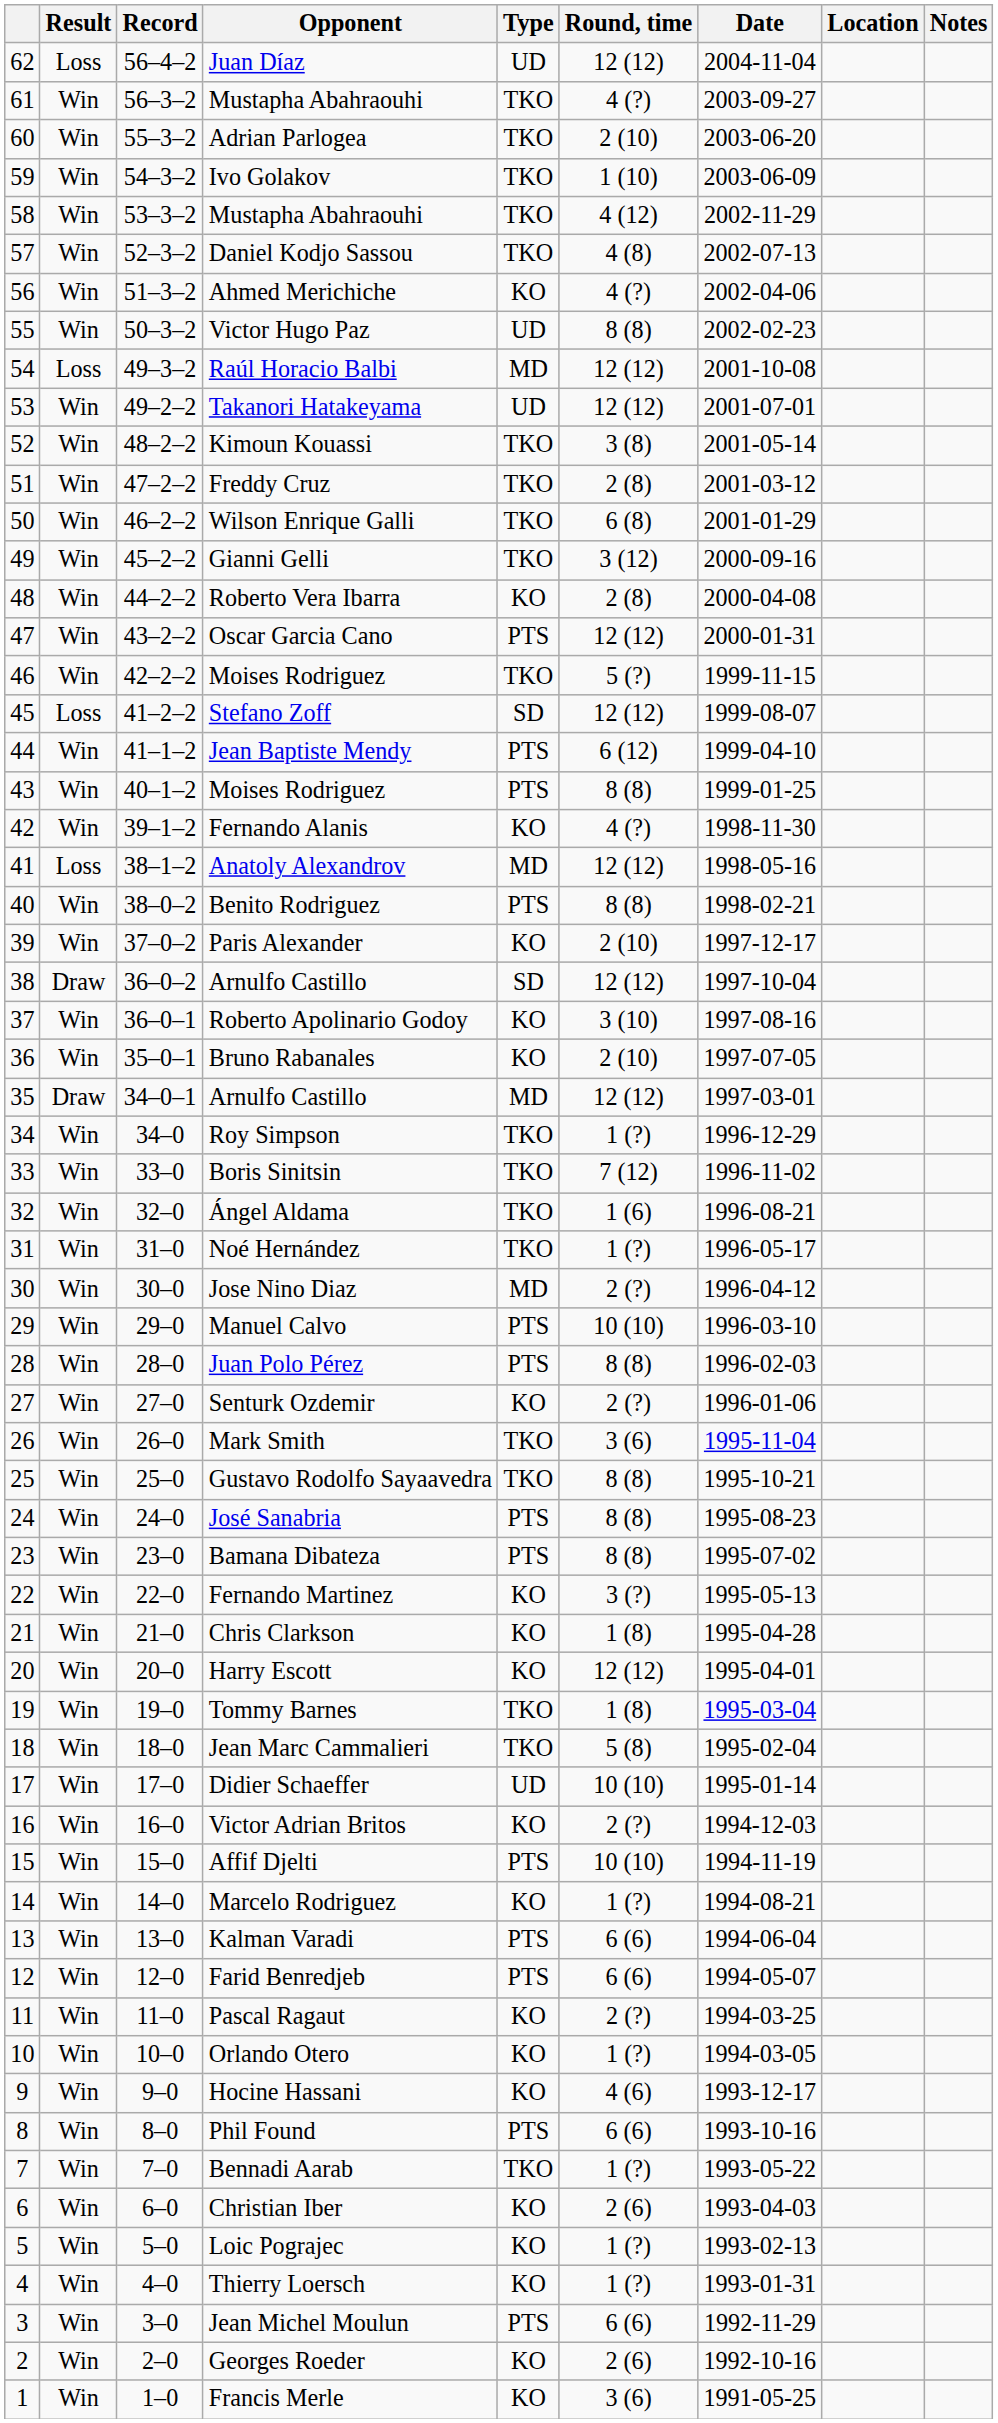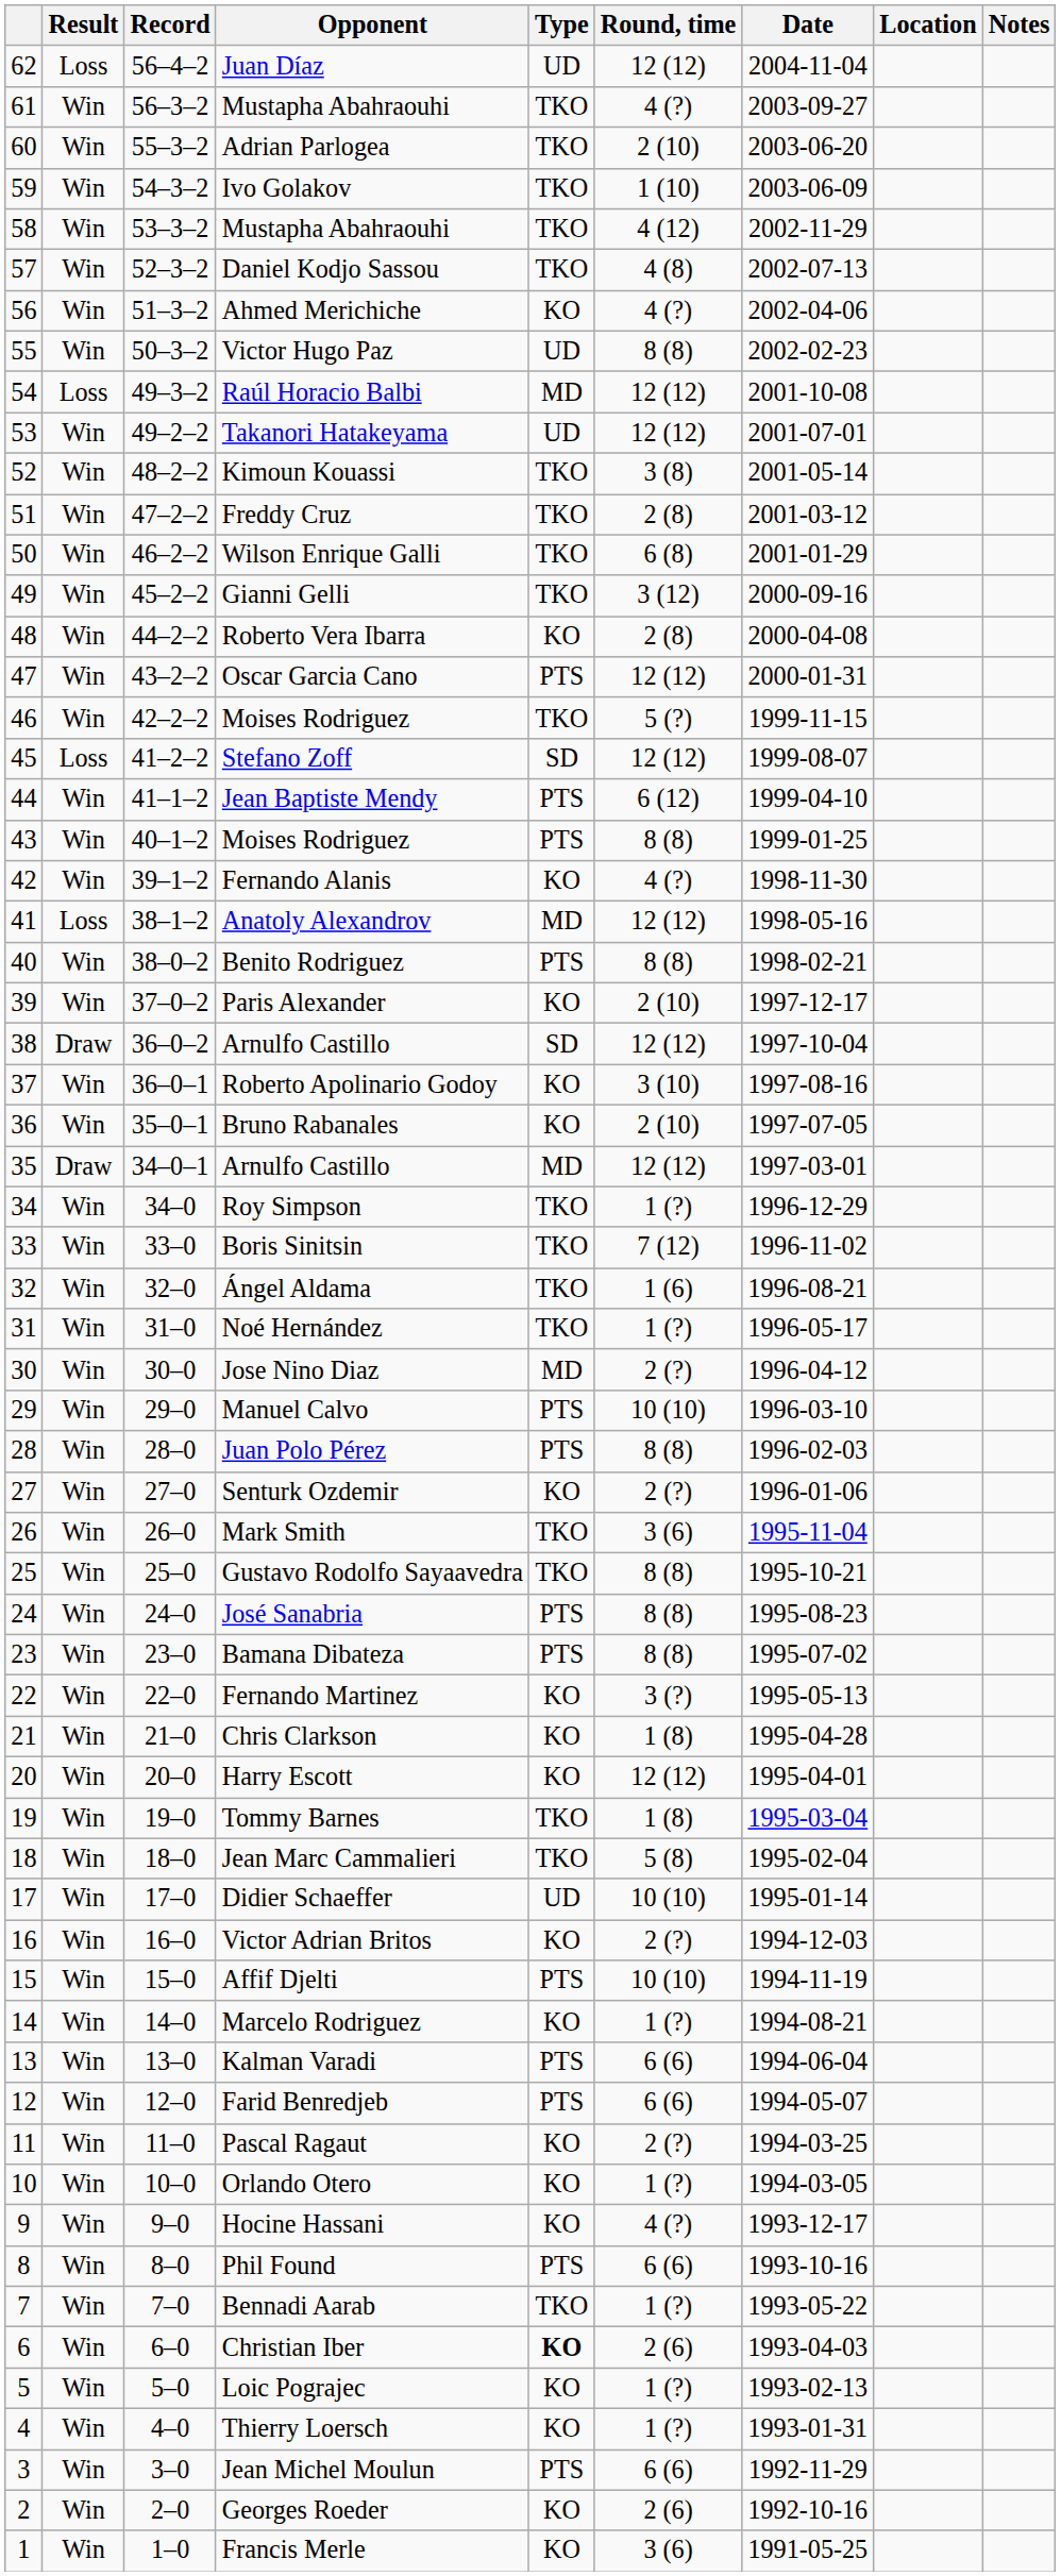 <table class=wikitable style=text-align:center>
 <tr>
 <th></th>
 <th>Result</th>
 <th>Record</th>
 <th>Opponent</th>
 <th>Type</th>
 <th>Round, time</th>
 <th>Date</th>
 <th>Location</th>
 <th>Notes</th>
 </tr>
 <tr>
 <td>62</td>
 <td>Loss</td>
 <td>56–4–2</td>
 <td align=left><a href='#'>Juan Díaz</a></td>
 <td>UD</td>
 <td>12 (12)</td>
 <td>2004-11-04</td>
 <td align=left></td>
 <td align=left></td>
 </tr>
 <tr>
 <td>61</td>
 <td>Win</td>
 <td>56–3–2</td>
 <td align=left>Mustapha Abahraouhi</td>
 <td>TKO</td>
 <td>4 (?)</td>
 <td>2003-09-27</td>
 <td align=left></td>
 <td align=left></td>
 </tr>
 <tr>
 <td>60</td>
 <td>Win</td>
 <td>55–3–2</td>
 <td align=left>Adrian Parlogea</td>
 <td>TKO</td>
 <td>2 (10)</td>
 <td>2003-06-20</td>
 <td align=left></td>
 <td align=left></td>
 </tr>
 <tr>
 <td>59</td>
 <td>Win</td>
 <td>54–3–2</td>
 <td align=left>Ivo Golakov</td>
 <td>TKO</td>
 <td>1 (10)</td>
 <td>2003-06-09</td>
 <td align=left></td>
 <td align=left></td>
 </tr>
 <tr>
 <td>58</td>
 <td>Win</td>
 <td>53–3–2</td>
 <td align=left>Mustapha Abahraouhi</td>
 <td>TKO</td>
 <td>4 (12)</td>
 <td>2002-11-29</td>
 <td align=left></td>
 <td align=left></td>
 </tr>
 <tr>
 <td>57</td>
 <td>Win</td>
 <td>52–3–2</td>
 <td align=left>Daniel Kodjo Sassou</td>
 <td>TKO</td>
 <td>4 (8)</td>
 <td>2002-07-13</td>
 <td align=left></td>
 <td align=left></td>
 </tr>
 <tr>
 <td>56</td>
 <td>Win</td>
 <td>51–3–2</td>
 <td align=left>Ahmed Merichiche</td>
 <td>KO</td>
 <td>4 (?)</td>
 <td>2002-04-06</td>
 <td align=left></td>
 <td align=left></td>
 </tr>
 <tr>
 <td>55</td>
 <td>Win</td>
 <td>50–3–2</td>
 <td align=left>Victor Hugo Paz</td>
 <td>UD</td>
 <td>8 (8)</td>
 <td>2002-02-23</td>
 <td align=left></td>
 <td align=left></td>
 </tr>
 <tr>
 <td>54</td>
 <td>Loss</td>
 <td>49–3–2</td>
 <td align=left><a href='#'>Raúl Horacio Balbi</a></td>
 <td>MD</td>
 <td>12 (12)</td>
 <td>2001-10-08</td>
 <td align=left></td>
 <td align=left></td>
 </tr>
 <tr>
 <td>53</td>
 <td>Win</td>
 <td>49–2–2</td>
 <td align=left><a href='#'>Takanori Hatakeyama</a></td>
 <td>UD</td>
 <td>12 (12)</td>
 <td>2001-07-01</td>
 <td align=left></td>
 <td align=left></td>
 </tr>
 <tr>
 <td>52</td>
 <td>Win</td>
 <td>48–2–2</td>
 <td align=left>Kimoun Kouassi</td>
 <td>TKO</td>
 <td>3 (8)</td>
 <td>2001-05-14</td>
 <td align=left></td>
 <td align=left></td>
 </tr>
 <tr>
 <td>51</td>
 <td>Win</td>
 <td>47–2–2</td>
 <td align=left>Freddy Cruz</td>
 <td>TKO</td>
 <td>2 (8)</td>
 <td>2001-03-12</td>
 <td align=left></td>
 <td align=left></td>
 </tr>
 <tr>
 <td>50</td>
 <td>Win</td>
 <td>46–2–2</td>
 <td align=left>Wilson Enrique Galli</td>
 <td>TKO</td>
 <td>6 (8)</td>
 <td>2001-01-29</td>
 <td align=left></td>
 <td align=left></td>
 </tr>
 <tr>
 <td>49</td>
 <td>Win</td>
 <td>45–2–2</td>
 <td align=left>Gianni Gelli</td>
 <td>TKO</td>
 <td>3 (12)</td>
 <td>2000-09-16</td>
 <td align=left></td>
 <td align=left></td>
 </tr>
 <tr>
 <td>48</td>
 <td>Win</td>
 <td>44–2–2</td>
 <td align=left>Roberto Vera Ibarra</td>
 <td>KO</td>
 <td>2 (8)</td>
 <td>2000-04-08</td>
 <td align=left></td>
 <td align=left></td>
 </tr>
 <tr>
 <td>47</td>
 <td>Win</td>
 <td>43–2–2</td>
 <td align=left>Oscar Garcia Cano</td>
 <td>PTS</td>
 <td>12 (12)</td>
 <td>2000-01-31</td>
 <td align=left></td>
 <td align=left></td>
 </tr>
 <tr>
 <td>46</td>
 <td>Win</td>
 <td>42–2–2</td>
 <td align=left>Moises Rodriguez</td>
 <td>TKO</td>
 <td>5 (?)</td>
 <td>1999-11-15</td>
 <td align=left></td>
 <td align=left></td>
 </tr>
 <tr>
 <td>45</td>
 <td>Loss</td>
 <td>41–2–2</td>
 <td align=left><a href='#'>Stefano Zoff</a></td>
 <td>SD</td>
 <td>12 (12)</td>
 <td>1999-08-07</td>
 <td align=left></td>
 <td align=left></td>
 </tr>
 <tr>
 <td>44</td>
 <td>Win</td>
 <td>41–1–2</td>
 <td align=left><a href='#'>Jean Baptiste Mendy</a></td>
 <td>PTS</td>
 <td>6 (12)</td>
 <td>1999-04-10</td>
 <td align=left></td>
 <td align=left></td>
 </tr>
 <tr>
 <td>43</td>
 <td>Win</td>
 <td>40–1–2</td>
 <td align=left>Moises Rodriguez</td>
 <td>PTS</td>
 <td>8 (8)</td>
 <td>1999-01-25</td>
 <td align=left></td>
 <td align=left></td>
 </tr>
 <tr>
 <td>42</td>
 <td>Win</td>
 <td>39–1–2</td>
 <td align=left>Fernando Alanis</td>
 <td>KO</td>
 <td>4 (?)</td>
 <td>1998-11-30</td>
 <td align=left></td>
 <td align=left></td>
 </tr>
 <tr>
 <td>41</td>
 <td>Loss</td>
 <td>38–1–2</td>
 <td align=left><a href='#'>Anatoly Alexandrov</a></td>
 <td>MD</td>
 <td>12 (12)</td>
 <td>1998-05-16</td>
 <td align=left></td>
 <td align=left></td>
 </tr>
 <tr>
 <td>40</td>
 <td>Win</td>
 <td>38–0–2</td>
 <td align=left>Benito Rodriguez</td>
 <td>PTS</td>
 <td>8 (8)</td>
 <td>1998-02-21</td>
 <td align=left></td>
 <td align=left></td>
 </tr>
 <tr>
 <td>39</td>
 <td>Win</td>
 <td>37–0–2</td>
 <td align=left>Paris Alexander</td>
 <td>KO</td>
 <td>2 (10)</td>
 <td>1997-12-17</td>
 <td align=left></td>
 <td align=left></td>
 </tr>
 <tr>
 <td>38</td>
 <td>Draw</td>
 <td>36–0–2</td>
 <td align=left>Arnulfo Castillo</td>
 <td>SD</td>
 <td>12 (12)</td>
 <td>1997-10-04</td>
 <td align=left></td>
 <td align=left></td>
 </tr>
 <tr>
 <td>37</td>
 <td>Win</td>
 <td>36–0–1</td>
 <td align=left>Roberto Apolinario Godoy</td>
 <td>KO</td>
 <td>3 (10)</td>
 <td>1997-08-16</td>
 <td align=left></td>
 <td align=left></td>
 </tr>
 <tr>
 <td>36</td>
 <td>Win</td>
 <td>35–0–1</td>
 <td align=left>Bruno Rabanales</td>
 <td>KO</td>
 <td>2 (10)</td>
 <td>1997-07-05</td>
 <td align=left></td>
 <td align=left></td>
 </tr>
 <tr>
 <td>35</td>
 <td>Draw</td>
 <td>34–0–1</td>
 <td align=left>Arnulfo Castillo</td>
 <td>MD</td>
 <td>12 (12)</td>
 <td>1997-03-01</td>
 <td align=left></td>
 <td align=left></td>
 </tr>
 <tr>
 <td>34</td>
 <td>Win</td>
 <td>34–0</td>
 <td align=left>Roy Simpson</td>
 <td>TKO</td>
 <td>1 (?)</td>
 <td>1996-12-29</td>
 <td align=left></td>
 <td align=left></td>
 </tr>
 <tr>
 <td>33</td>
 <td>Win</td>
 <td>33–0</td>
 <td align=left>Boris Sinitsin</td>
 <td>TKO</td>
 <td>7 (12)</td>
 <td>1996-11-02</td>
 <td align=left></td>
 <td align=left></td>
 </tr>
 <tr>
 <td>32</td>
 <td>Win</td>
 <td>32–0</td>
 <td align=left>Ángel Aldama</td>
 <td>TKO</td>
 <td>1 (6)</td>
 <td>1996-08-21</td>
 <td align=left></td>
 <td align=left></td>
 </tr>
 <tr>
 <td>31</td>
 <td>Win</td>
 <td>31–0</td>
 <td align=left>Noé Hernández</td>
 <td>TKO</td>
 <td>1 (?)</td>
 <td>1996-05-17</td>
 <td align=left></td>
 <td align=left></td>
 </tr>
 <tr>
 <td>30</td>
 <td>Win</td>
 <td>30–0</td>
 <td align=left>Jose Nino Diaz</td>
 <td>MD</td>
 <td>2 (?)</td>
 <td>1996-04-12</td>
 <td align=left></td>
 <td align=left></td>
 </tr>
 <tr>
 <td>29</td>
 <td>Win</td>
 <td>29–0</td>
 <td align=left>Manuel Calvo</td>
 <td>PTS</td>
 <td>10 (10)</td>
 <td>1996-03-10</td>
 <td align=left></td>
 <td align=left></td>
 </tr>
 <tr>
 <td>28</td>
 <td>Win</td>
 <td>28–0</td>
 <td align=left><a href='#'>Juan Polo Pérez</a></td>
 <td>PTS</td>
 <td>8 (8)</td>
 <td>1996-02-03</td>
 <td align=left></td>
 <td align=left></td>
 </tr>
 <tr>
 <td>27</td>
 <td>Win</td>
 <td>27–0</td>
 <td align=left>Senturk Ozdemir</td>
 <td>KO</td>
 <td>2 (?)</td>
 <td>1996-01-06</td>
 <td align=left></td>
 <td align=left></td>
 </tr>
 <tr>
 <td>26</td>
 <td>Win</td>
 <td>26–0</td>
 <td align=left>Mark Smith</td>
 <td>TKO</td>
 <td>3 (6)</td>
 <td><a href='#'>1995-11-04</a></td>
 <td align=left></td>
 <td align=left></td>
 </tr>
 <tr>
 <td>25</td>
 <td>Win</td>
 <td>25–0</td>
 <td align=left>Gustavo Rodolfo Sayaavedra</td>
 <td>TKO</td>
 <td>8 (8)</td>
 <td>1995-10-21</td>
 <td align=left></td>
 <td align=left></td>
 </tr>
 <tr>
 <td>24</td>
 <td>Win</td>
 <td>24–0</td>
 <td align=left><a href='#'>José Sanabria</a></td>
 <td>PTS</td>
 <td>8 (8)</td>
 <td>1995-08-23</td>
 <td align=left></td>
 <td align=left></td>
 </tr>
 <tr>
 <td>23</td>
 <td>Win</td>
 <td>23–0</td>
 <td align=left>Bamana Dibateza</td>
 <td>PTS</td>
 <td>8 (8)</td>
 <td>1995-07-02</td>
 <td align=left></td>
 <td align=left></td>
 </tr>
 <tr>
 <td>22</td>
 <td>Win</td>
 <td>22–0</td>
 <td align=left>Fernando Martinez</td>
 <td>KO</td>
 <td>3 (?)</td>
 <td>1995-05-13</td>
 <td align=left></td>
 <td align=left></td>
 </tr>
 <tr>
 <td>21</td>
 <td>Win</td>
 <td>21–0</td>
 <td align=left>Chris Clarkson</td>
 <td>KO</td>
 <td>1 (8)</td>
 <td>1995-04-28</td>
 <td align=left></td>
 <td align=left></td>
 </tr>
 <tr>
 <td>20</td>
 <td>Win</td>
 <td>20–0</td>
 <td align=left>Harry Escott</td>
 <td>KO</td>
 <td>12 (12)</td>
 <td>1995-04-01</td>
 <td align=left></td>
 <td align=left></td>
 </tr>
 <tr>
 <td>19</td>
 <td>Win</td>
 <td>19–0</td>
 <td align=left>Tommy Barnes</td>
 <td>TKO</td>
 <td>1 (8)</td>
 <td><a href='#'>1995-03-04</a></td>
 <td align=left></td>
 <td align=left></td>
 </tr>
 <tr>
 <td>18</td>
 <td>Win</td>
 <td>18–0</td>
 <td align=left>Jean Marc Cammalieri</td>
 <td>TKO</td>
 <td>5 (8)</td>
 <td>1995-02-04</td>
 <td align=left></td>
 <td align=left></td>
 </tr>
 <tr>
 <td>17</td>
 <td>Win</td>
 <td>17–0</td>
 <td align=left>Didier Schaeffer</td>
 <td>UD</td>
 <td>10 (10)</td>
 <td>1995-01-14</td>
 <td align=left></td>
 <td align=left></td>
 </tr>
 <tr>
 <td>16</td>
 <td>Win</td>
 <td>16–0</td>
 <td align=left>Victor Adrian Britos</td>
 <td>KO</td>
 <td>2 (?)</td>
 <td>1994-12-03</td>
 <td align=left></td>
 <td align=left></td>
 </tr>
 <tr>
 <td>15</td>
 <td>Win</td>
 <td>15–0</td>
 <td align=left>Affif Djelti</td>
 <td>PTS</td>
 <td>10 (10)</td>
 <td>1994-11-19</td>
 <td align=left></td>
 <td align=left></td>
 </tr>
 <tr>
 <td>14</td>
 <td>Win</td>
 <td>14–0</td>
 <td align=left>Marcelo Rodriguez</td>
 <td>KO</td>
 <td>1 (?)</td>
 <td>1994-08-21</td>
 <td align=left></td>
 <td align=left></td>
 </tr>
 <tr>
 <td>13</td>
 <td>Win</td>
 <td>13–0</td>
 <td align=left>Kalman Varadi</td>
 <td>PTS</td>
 <td>6 (6)</td>
 <td>1994-06-04</td>
 <td align=left></td>
 <td align=left></td>
 </tr>
 <tr>
 <td>12</td>
 <td>Win</td>
 <td>12–0</td>
 <td align=left>Farid Benredjeb</td>
 <td>PTS</td>
 <td>6 (6)</td>
 <td>1994-05-07</td>
 <td align=left></td>
 <td align=left></td>
 </tr>
 <tr>
 <td>11</td>
 <td>Win</td>
 <td>11–0</td>
 <td align=left>Pascal Ragaut</td>
 <td>KO</td>
 <td>2 (?)</td>
 <td>1994-03-25</td>
 <td align=left></td>
 <td align=left></td>
 </tr>
 <tr>
 <td>10</td>
 <td>Win</td>
 <td>10–0</td>
 <td align=left>Orlando Otero</td>
 <td>KO</td>
 <td>1 (?)</td>
 <td>1994-03-05</td>
 <td align=left></td>
 <td align=left></td>
 </tr>
 <tr>
 <td>9</td>
 <td>Win</td>
 <td>9–0</td>
 <td align=left>Hocine Hassani</td>
 <td>KO</td>
-<td>4 (6)</td>
+<td>4 (?)</td>
 <td>1993-12-17</td>
 <td align=left></td>
 <td align=left></td>
 </tr>
 <tr>
 <td>8</td>
 <td>Win</td>
 <td>8–0</td>
 <td align=left>Phil Found</td>
 <td>PTS</td>
 <td>6 (6)</td>
 <td>1993-10-16</td>
 <td align=left></td>
 <td align=left></td>
 </tr>
 <tr>
 <td>7</td>
 <td>Win</td>
 <td>7–0</td>
 <td align=left>Bennadi Aarab</td>
 <td>TKO</td>
 <td>1 (?)</td>
 <td>1993-05-22</td>
 <td align=left></td>
 <td align=left></td>
 </tr>
 <tr>
 <td>6</td>
 <td>Win</td>
 <td>6–0</td>
 <td align=left>Christian Iber</td>
-<td>KO</td>
+<td><strong>KO</strong></td>
 <td>2 (6)</td>
 <td>1993-04-03</td>
 <td align=left></td>
 <td align=left></td>
 </tr>
 <tr>
 <td>5</td>
 <td>Win</td>
 <td>5–0</td>
 <td align=left>Loic Pograjec</td>
 <td>KO</td>
 <td>1 (?)</td>
 <td>1993-02-13</td>
 <td align=left></td>
 <td align=left></td>
 </tr>
 <tr>
 <td>4</td>
 <td>Win</td>
 <td>4–0</td>
 <td align=left>Thierry Loersch</td>
 <td>KO</td>
 <td>1 (?)</td>
 <td>1993-01-31</td>
 <td align=left></td>
 <td align=left></td>
 </tr>
 <tr>
 <td>3</td>
 <td>Win</td>
 <td>3–0</td>
 <td align=left>Jean Michel Moulun</td>
 <td>PTS</td>
 <td>6 (6)</td>
 <td>1992-11-29</td>
 <td align=left></td>
 <td align=left></td>
 </tr>
 <tr>
 <td>2</td>
 <td>Win</td>
 <td>2–0</td>
 <td align=left>Georges Roeder</td>
 <td>KO</td>
 <td>2 (6)</td>
 <td>1992-10-16</td>
 <td align=left></td>
 <td align=left></td>
 </tr>
 <tr>
 <td>1</td>
 <td>Win</td>
 <td>1–0</td>
 <td align=left>Francis Merle</td>
 <td>KO</td>
 <td>3 (6)</td>
 <td>1991-05-25</td>
 <td align=left></td>
 <td align=left></td>
 </tr>
 </table>
